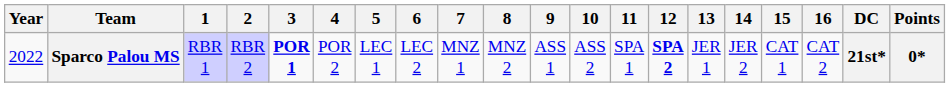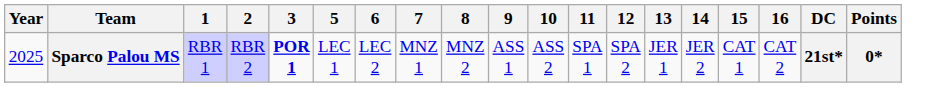 <table class="wikitable" style="text-align:center; font-size:85%">
 <tr>
 <th>Year</th>
 <th>Team</th>
 <th>1</th>
 <th>2</th>
 <th>3</th>
-<th>4</th>
 <th>5</th>
 <th>6</th>
 <th>7</th>
 <th>8</th>
 <th>9</th>
 <th>10</th>
 <th>11</th>
 <th>12</th>
 <th>13</th>
 <th>14</th>
 <th>15</th>
 <th>16</th>
 <th>DC</th>
 <th>Points</th>
 </tr>
 <tr>
-<td><a href='#'>2022</a></td>
+<td><a href='#'>2025</a></td>
 <th nowrap>Sparco <a href='#'>Palou MS</a></th>
 <td style="background:#cfcfff;"><a href='#'>RBR<br>1</a><br></td>
 <td style="background:#cfcfff;"><a href='#'>RBR<br>2</a><br></td>
 <td style="background:#;"><strong><a href='#'>POR<br>1</a><br></strong></td>
-<td style="background:#;"><a href='#'>POR<br>2</a><br></td>
 <td style="background:#;"><a href='#'>LEC<br>1</a><br></td>
 <td style="background:#;"><a href='#'>LEC<br>2</a><br></td>
 <td style="background:#;"><a href='#'>MNZ<br>1</a><br></td>
 <td style="background:#;"><a href='#'>MNZ<br>2</a><br></td>
 <td style="background:#;"><a href='#'>ASS<br>1</a><br></td>
 <td style="background:#;"><a href='#'>ASS<br>2</a><br></td>
 <td style="background:#;"><a href='#'>SPA<br>1</a><br></td>
-<td style="background:#;"><strong><a href='#'>SPA<br>2</a><br></strong></td>
+<td style="background:#;"><a href='#'>SPA<br>2</a><br></td>
 <td style="background:#;"><a href='#'>JER<br>1</a><br></td>
 <td style="background:#;"><a href='#'>JER<br>2</a><br></td>
 <td style="background:#;"><a href='#'>CAT<br>1</a><br></td>
 <td style="background:#;"><a href='#'>CAT<br>2</a><br></td>
 <th>21st*</th>
 <th>0*</th>
 </tr>
 </table>
